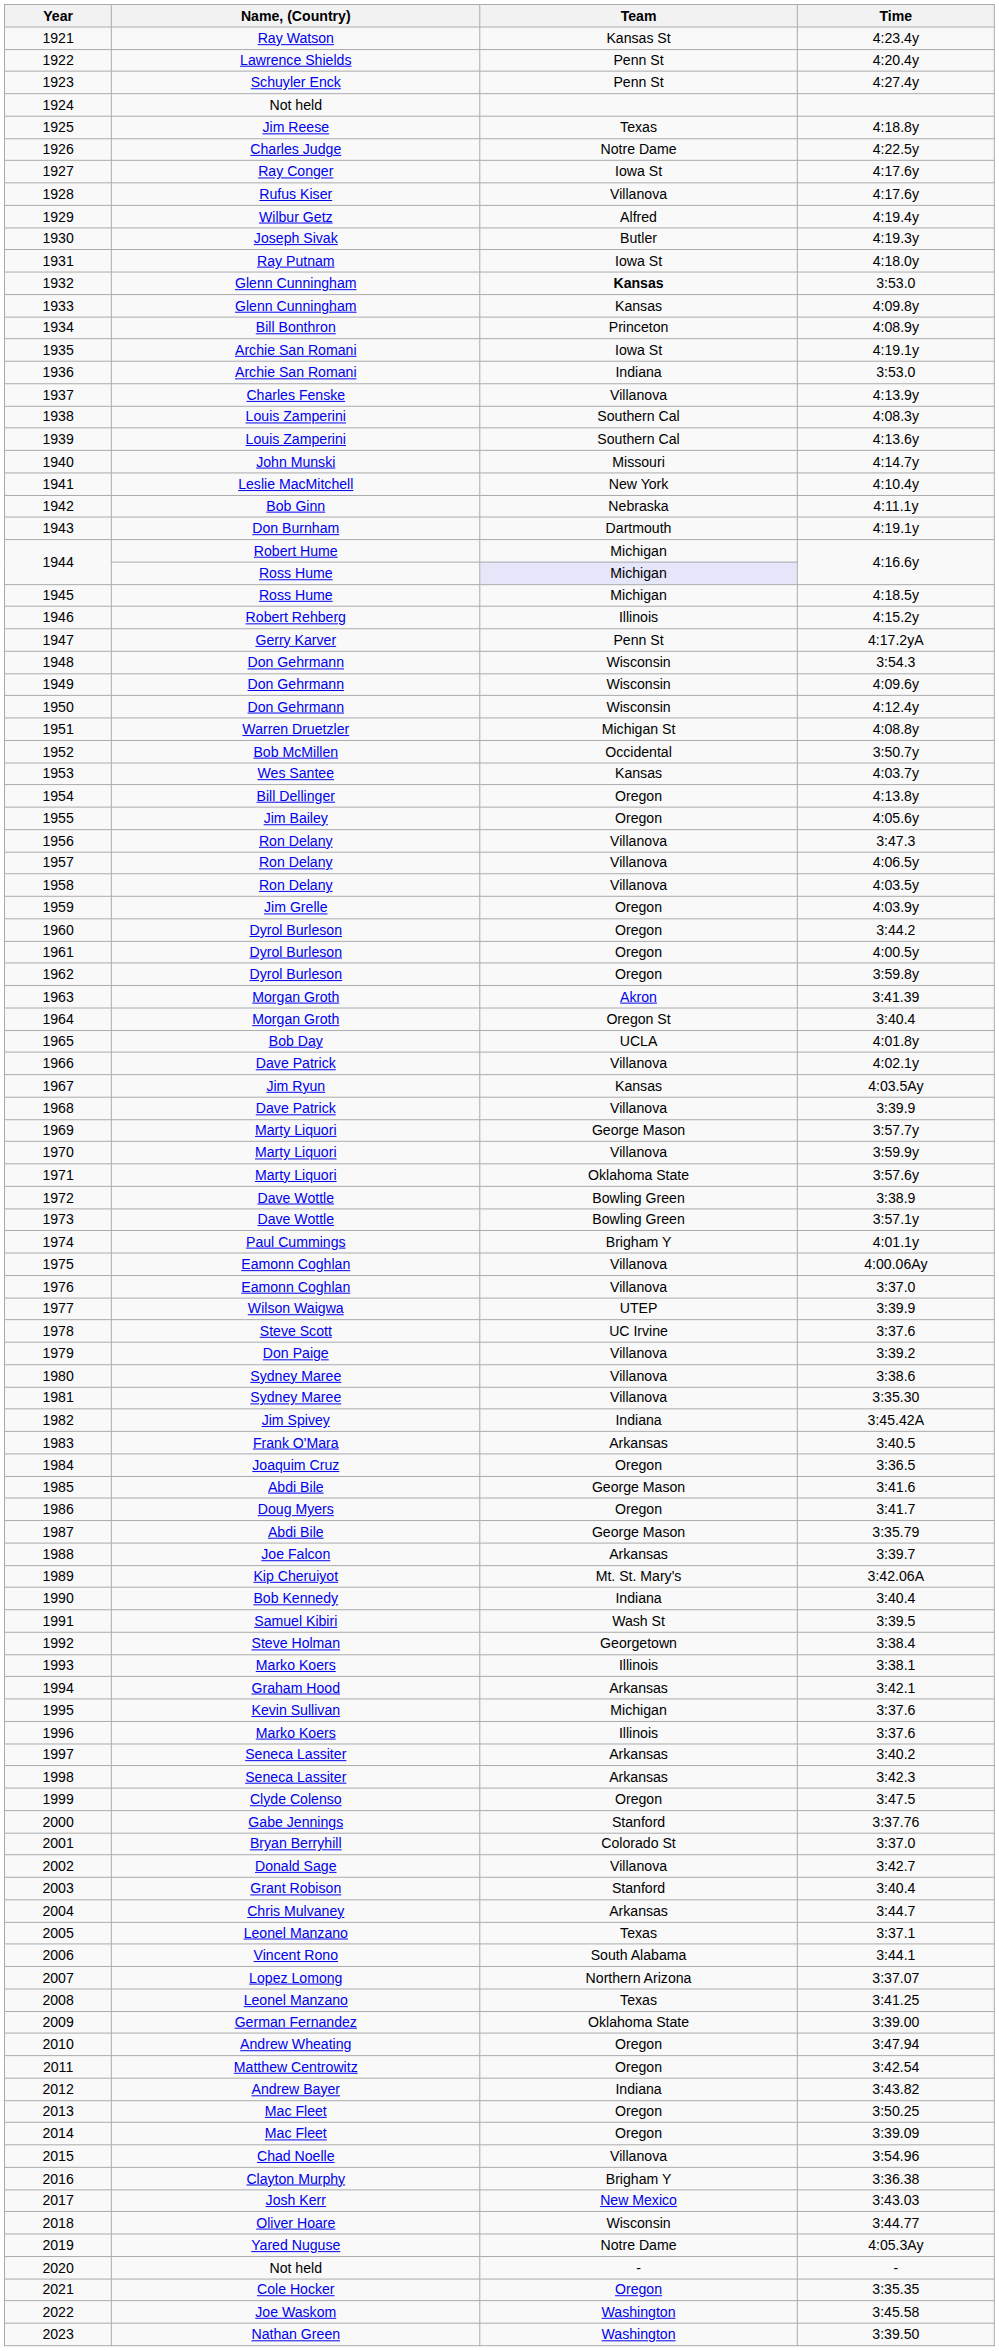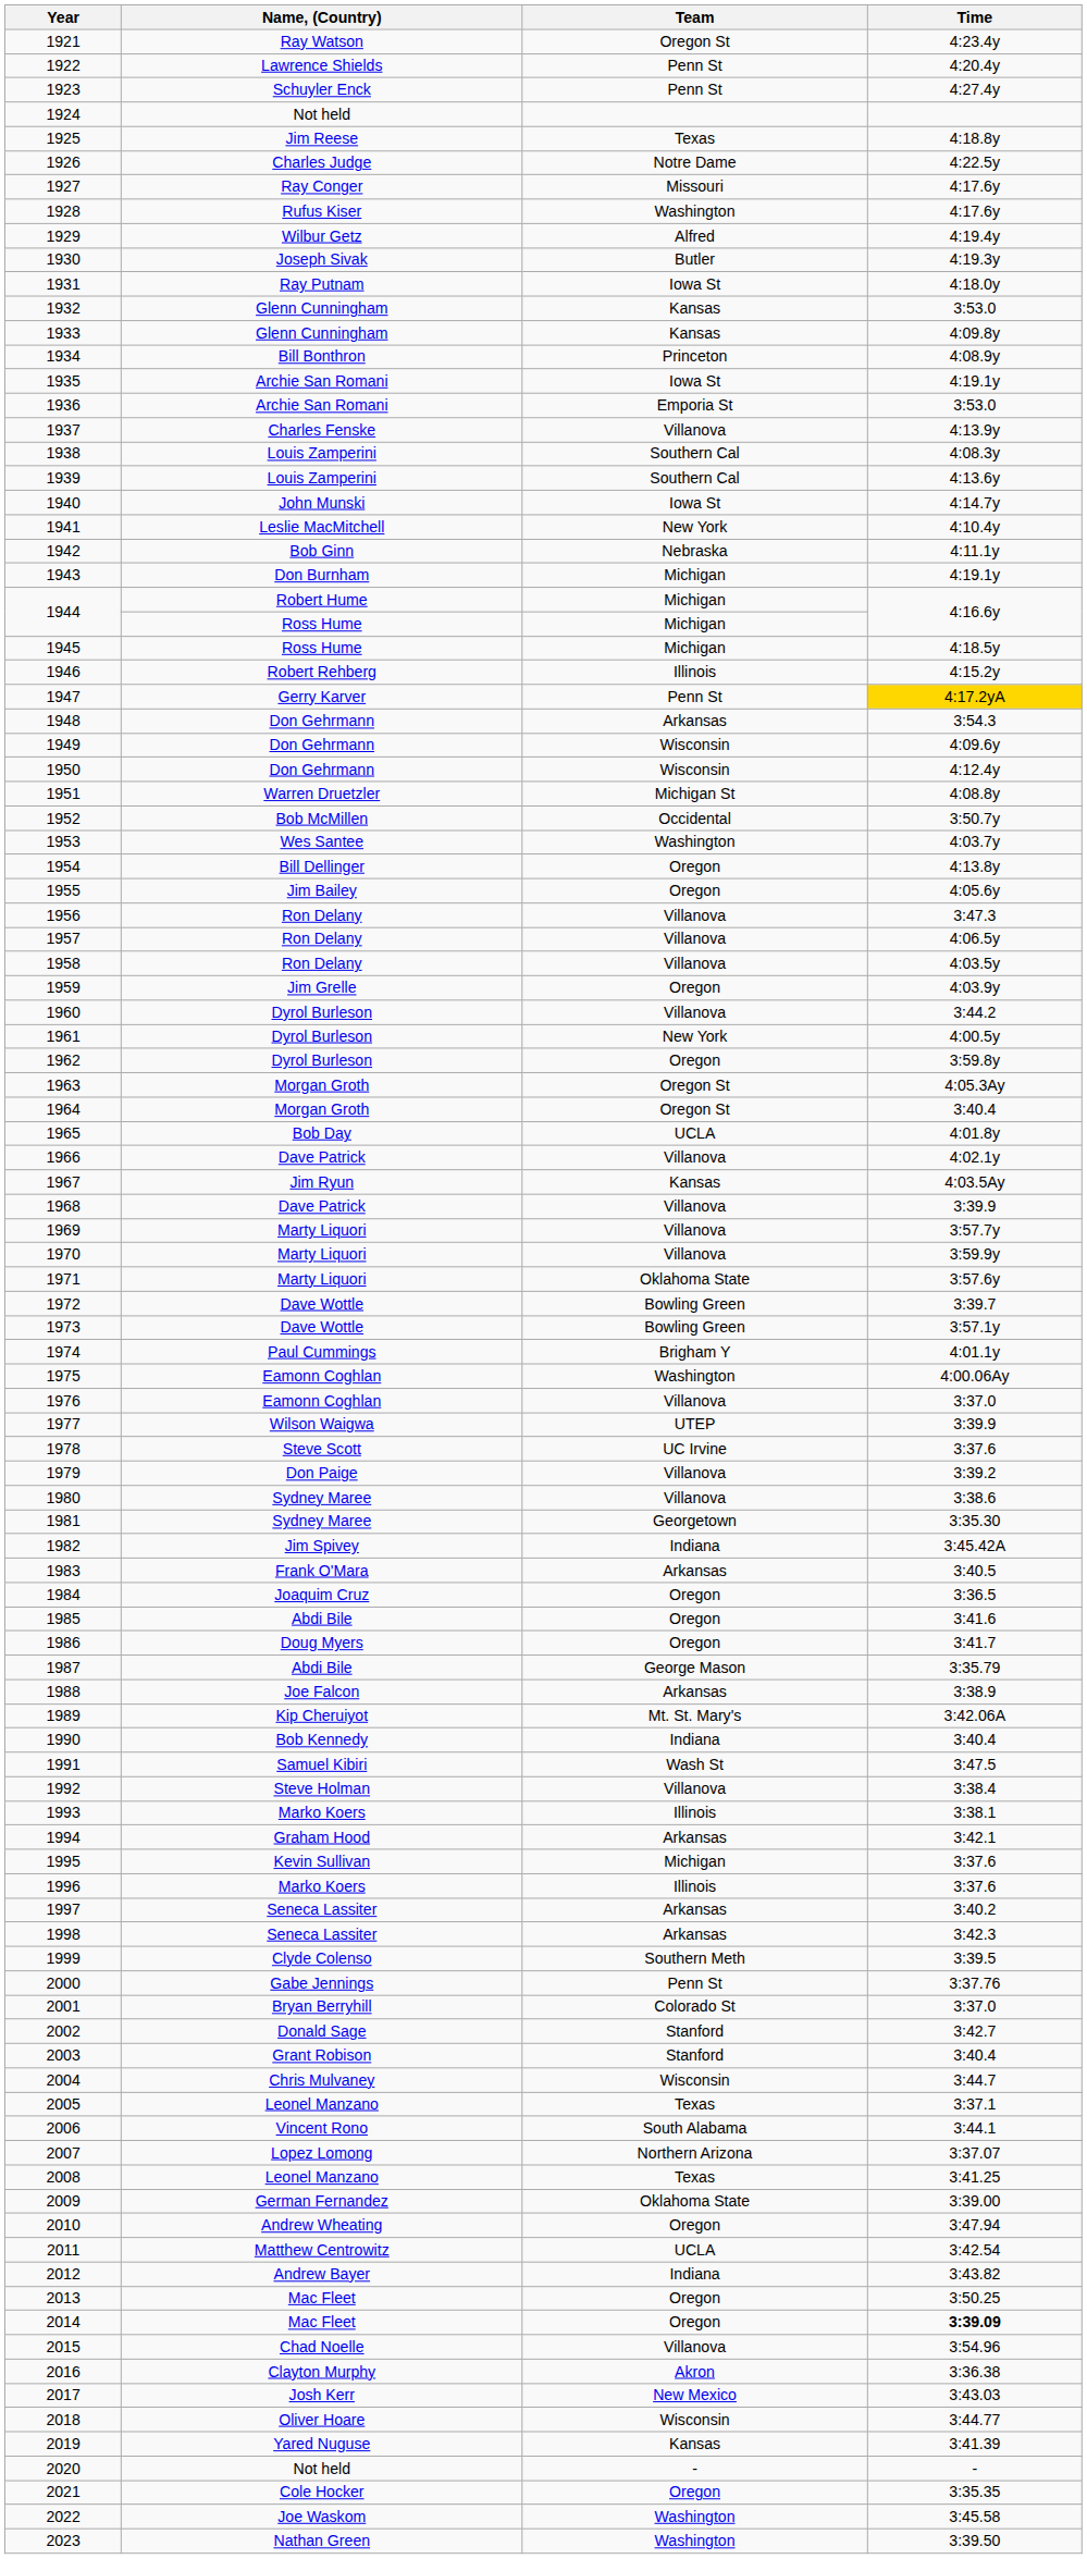 <table class="wikitable sortable" style="font-size:90%; width: 80%; text-align: center;">
 <tr>
 <th>Year</th>
 <th>Name, (Country)</th>
 <th>Team</th>
 <th>Time</th>
 </tr>
 <tr>
 <td>1921</td>
 <td><a href='#'>Ray Watson</a></td>
-<td>Kansas St</td>
+<td>Oregon St</td>
 <td>4:23.4y</td>
 </tr>
 <tr>
 <td>1922</td>
 <td><a href='#'>Lawrence Shields</a></td>
 <td>Penn St</td>
 <td>4:20.4y</td>
 </tr>
 <tr>
 <td>1923</td>
 <td><a href='#'>Schuyler Enck</a></td>
 <td>Penn St</td>
 <td>4:27.4y</td>
 </tr>
 <tr>
 <td>1924</td>
 <td>Not held</td>
 <td></td>
 <td></td>
 </tr>
 <tr>
 <td>1925</td>
 <td><a href='#'>Jim Reese</a></td>
 <td>Texas</td>
 <td>4:18.8y</td>
 </tr>
 <tr>
 <td>1926</td>
 <td><a href='#'>Charles Judge</a></td>
 <td>Notre Dame</td>
 <td>4:22.5y</td>
 </tr>
 <tr>
 <td>1927</td>
 <td><a href='#'>Ray Conger</a></td>
-<td>Iowa St</td>
+<td>Missouri</td>
 <td>4:17.6y</td>
 </tr>
 <tr>
 <td>1928</td>
 <td><a href='#'>Rufus Kiser</a></td>
-<td>Villanova</td>
+<td>Washington</td>
 <td>4:17.6y</td>
 </tr>
 <tr>
 <td>1929</td>
 <td><a href='#'>Wilbur Getz</a></td>
 <td>Alfred</td>
 <td>4:19.4y</td>
 </tr>
 <tr>
 <td>1930</td>
 <td><a href='#'>Joseph Sivak</a></td>
 <td>Butler</td>
 <td>4:19.3y</td>
 </tr>
 <tr>
 <td>1931</td>
 <td><a href='#'>Ray Putnam</a></td>
 <td>Iowa St</td>
 <td>4:18.0y</td>
 </tr>
 <tr>
 <td>1932</td>
 <td><a href='#'>Glenn Cunningham</a></td>
-<td><strong>Kansas</strong></td>
+<td>Kansas</td>
 <td>3:53.0</td>
 </tr>
 <tr>
 <td>1933</td>
 <td><a href='#'>Glenn Cunningham</a></td>
 <td>Kansas</td>
 <td>4:09.8y</td>
 </tr>
 <tr>
 <td>1934</td>
 <td><a href='#'>Bill Bonthron</a></td>
 <td>Princeton</td>
 <td>4:08.9y</td>
 </tr>
 <tr>
 <td>1935</td>
 <td><a href='#'>Archie San Romani</a></td>
 <td>Iowa St</td>
 <td>4:19.1y</td>
 </tr>
 <tr>
 <td>1936</td>
 <td><a href='#'>Archie San Romani</a></td>
-<td>Indiana</td>
+<td>Emporia St</td>
 <td>3:53.0</td>
 </tr>
 <tr>
 <td>1937</td>
 <td><a href='#'>Charles Fenske</a></td>
 <td>Villanova</td>
 <td>4:13.9y</td>
 </tr>
 <tr>
 <td>1938</td>
 <td><a href='#'>Louis Zamperini</a></td>
 <td>Southern Cal</td>
 <td>4:08.3y</td>
 </tr>
 <tr>
 <td>1939</td>
 <td><a href='#'>Louis Zamperini</a></td>
 <td>Southern Cal</td>
 <td>4:13.6y</td>
 </tr>
 <tr>
 <td>1940</td>
 <td><a href='#'>John Munski</a></td>
-<td>Missouri</td>
+<td>Iowa St</td>
 <td>4:14.7y</td>
 </tr>
 <tr>
 <td>1941</td>
 <td><a href='#'>Leslie MacMitchell</a></td>
 <td>New York</td>
 <td>4:10.4y</td>
 </tr>
 <tr>
 <td>1942</td>
 <td><a href='#'>Bob Ginn</a></td>
 <td>Nebraska</td>
 <td>4:11.1y</td>
 </tr>
 <tr>
 <td>1943</td>
 <td><a href='#'>Don Burnham</a></td>
-<td>Dartmouth</td>
+<td>Michigan</td>
 <td>4:19.1y</td>
 </tr>
 <tr>
 <td rowspan=2>1944</td>
 <td><a href='#'>Robert Hume</a></td>
 <td>Michigan</td>
 <td rowspan=2>4:16.6y</td>
 </tr>
 <tr>
 <td><a href='#'>Ross Hume</a></td>
-<td style="background: lavender;">Michigan</td>
+<td>Michigan</td>
 </tr>
 <tr>
 <td>1945</td>
 <td><a href='#'>Ross Hume</a></td>
 <td>Michigan</td>
 <td>4:18.5y</td>
 </tr>
 <tr>
 <td>1946</td>
 <td><a href='#'>Robert Rehberg</a></td>
 <td>Illinois</td>
 <td>4:15.2y</td>
 </tr>
 <tr>
 <td>1947</td>
 <td><a href='#'>Gerry Karver</a></td>
 <td>Penn St</td>
-<td>4:17.2yA</td>
+<td style="background: gold;">4:17.2yA</td>
 </tr>
 <tr>
 <td>1948</td>
 <td><a href='#'>Don Gehrmann</a></td>
-<td>Wisconsin</td>
+<td>Arkansas</td>
 <td>3:54.3</td>
 </tr>
 <tr>
 <td>1949</td>
 <td><a href='#'>Don Gehrmann</a></td>
 <td>Wisconsin</td>
 <td>4:09.6y</td>
 </tr>
 <tr>
 <td>1950</td>
 <td><a href='#'>Don Gehrmann</a></td>
 <td>Wisconsin</td>
 <td>4:12.4y</td>
 </tr>
 <tr>
 <td>1951</td>
 <td><a href='#'>Warren Druetzler</a></td>
 <td>Michigan St</td>
 <td>4:08.8y</td>
 </tr>
 <tr>
 <td>1952</td>
 <td><a href='#'>Bob McMillen</a></td>
 <td>Occidental</td>
 <td>3:50.7y</td>
 </tr>
 <tr>
 <td>1953</td>
 <td><a href='#'>Wes Santee</a></td>
-<td>Kansas</td>
+<td>Washington</td>
 <td>4:03.7y</td>
 </tr>
 <tr>
 <td>1954</td>
 <td><a href='#'>Bill Dellinger</a></td>
 <td>Oregon</td>
 <td>4:13.8y</td>
 </tr>
 <tr>
 <td>1955</td>
 <td><a href='#'>Jim Bailey</a></td>
 <td>Oregon</td>
 <td>4:05.6y</td>
 </tr>
 <tr>
 <td>1956</td>
 <td><a href='#'>Ron Delany</a> </td>
 <td>Villanova</td>
 <td>3:47.3</td>
 </tr>
 <tr>
 <td>1957</td>
 <td><a href='#'>Ron Delany</a> </td>
 <td>Villanova</td>
 <td>4:06.5y</td>
 </tr>
 <tr>
 <td>1958</td>
 <td><a href='#'>Ron Delany</a> </td>
 <td>Villanova</td>
 <td>4:03.5y</td>
 </tr>
 <tr>
 <td>1959</td>
 <td><a href='#'>Jim Grelle</a></td>
 <td>Oregon</td>
 <td>4:03.9y</td>
 </tr>
 <tr>
 <td>1960</td>
 <td><a href='#'>Dyrol Burleson</a></td>
-<td>Oregon</td>
+<td>Villanova</td>
 <td>3:44.2</td>
 </tr>
 <tr>
 <td>1961</td>
 <td><a href='#'>Dyrol Burleson</a></td>
-<td>Oregon</td>
+<td>New York</td>
 <td>4:00.5y</td>
 </tr>
 <tr>
 <td>1962</td>
 <td><a href='#'>Dyrol Burleson</a></td>
 <td>Oregon</td>
 <td>3:59.8y</td>
 </tr>
 <tr>
 <td>1963</td>
 <td><a href='#'>Morgan Groth</a></td>
-<td><a href='#'>Akron</a></td>
-<td>3:41.39</td>
+<td>Oregon St</td>
+<td>4:05.3Ay</td>
 </tr>
 <tr>
 <td>1964</td>
 <td><a href='#'>Morgan Groth</a></td>
 <td>Oregon St</td>
 <td>3:40.4</td>
 </tr>
 <tr>
 <td>1965</td>
 <td><a href='#'>Bob Day</a></td>
 <td>UCLA</td>
 <td>4:01.8y</td>
 </tr>
 <tr>
 <td>1966</td>
 <td><a href='#'>Dave Patrick</a></td>
 <td>Villanova</td>
 <td>4:02.1y</td>
 </tr>
 <tr>
 <td>1967</td>
 <td><a href='#'>Jim Ryun</a></td>
 <td>Kansas</td>
 <td>4:03.5Ay</td>
 </tr>
 <tr>
 <td>1968</td>
 <td><a href='#'>Dave Patrick</a></td>
 <td>Villanova</td>
 <td>3:39.9</td>
 </tr>
 <tr>
 <td>1969</td>
 <td><a href='#'>Marty Liquori</a></td>
-<td>George Mason</td>
+<td>Villanova</td>
 <td>3:57.7y</td>
 </tr>
 <tr>
 <td>1970</td>
 <td><a href='#'>Marty Liquori</a></td>
 <td>Villanova</td>
 <td>3:59.9y</td>
 </tr>
 <tr>
 <td>1971</td>
 <td><a href='#'>Marty Liquori</a></td>
 <td>Oklahoma State</td>
 <td>3:57.6y</td>
 </tr>
 <tr>
 <td>1972</td>
 <td><a href='#'>Dave Wottle</a></td>
 <td>Bowling Green</td>
-<td>3:38.9</td>
+<td>3:39.7</td>
 </tr>
 <tr>
 <td>1973</td>
 <td><a href='#'>Dave Wottle</a></td>
 <td>Bowling Green</td>
 <td>3:57.1y</td>
 </tr>
 <tr>
 <td>1974</td>
 <td><a href='#'>Paul Cummings</a></td>
 <td>Brigham Y</td>
 <td>4:01.1y</td>
 </tr>
 <tr>
 <td>1975</td>
 <td><a href='#'>Eamonn Coghlan</a> </td>
-<td>Villanova</td>
+<td>Washington</td>
 <td>4:00.06Ay</td>
 </tr>
 <tr>
 <td>1976</td>
 <td><a href='#'>Eamonn Coghlan</a> </td>
 <td>Villanova</td>
 <td>3:37.0</td>
 </tr>
 <tr>
 <td>1977</td>
 <td><a href='#'>Wilson Waigwa</a> </td>
 <td>UTEP</td>
 <td>3:39.9</td>
 </tr>
 <tr>
 <td>1978</td>
 <td><a href='#'>Steve Scott</a></td>
 <td>UC Irvine</td>
 <td>3:37.6</td>
 </tr>
 <tr>
 <td>1979</td>
 <td><a href='#'>Don Paige</a></td>
 <td>Villanova</td>
 <td>3:39.2</td>
 </tr>
 <tr>
 <td>1980</td>
 <td><a href='#'>Sydney Maree</a> </td>
 <td>Villanova</td>
 <td>3:38.6</td>
 </tr>
 <tr>
 <td>1981</td>
 <td><a href='#'>Sydney Maree</a> </td>
-<td>Villanova</td>
+<td>Georgetown</td>
 <td>3:35.30</td>
 </tr>
 <tr>
 <td>1982</td>
 <td><a href='#'>Jim Spivey</a></td>
 <td>Indiana</td>
 <td>3:45.42A</td>
 </tr>
 <tr>
 <td>1983</td>
 <td><a href='#'>Frank O'Mara</a> </td>
 <td>Arkansas</td>
 <td>3:40.5</td>
 </tr>
 <tr>
 <td>1984</td>
 <td><a href='#'>Joaquim Cruz</a> </td>
 <td>Oregon</td>
 <td>3:36.5</td>
 </tr>
 <tr>
 <td>1985</td>
 <td><a href='#'>Abdi Bile</a> </td>
-<td>George Mason</td>
+<td>Oregon</td>
 <td>3:41.6</td>
 </tr>
 <tr>
 <td>1986</td>
 <td><a href='#'>Doug Myers</a></td>
 <td>Oregon</td>
 <td>3:41.7</td>
 </tr>
 <tr>
 <td>1987</td>
 <td><a href='#'>Abdi Bile</a> </td>
 <td>George Mason</td>
 <td>3:35.79</td>
 </tr>
 <tr>
 <td>1988</td>
 <td><a href='#'>Joe Falcon</a></td>
 <td>Arkansas</td>
-<td>3:39.7</td>
+<td>3:38.9</td>
 </tr>
 <tr>
 <td>1989</td>
 <td><a href='#'>Kip Cheruiyot</a> </td>
 <td>Mt. St. Mary's</td>
 <td>3:42.06A</td>
 </tr>
 <tr>
 <td>1990</td>
 <td><a href='#'>Bob Kennedy</a></td>
 <td>Indiana</td>
 <td>3:40.4</td>
 </tr>
 <tr>
 <td>1991</td>
 <td><a href='#'>Samuel Kibiri</a> </td>
 <td>Wash St</td>
-<td>3:39.5</td>
+<td>3:47.5</td>
 </tr>
 <tr>
 <td>1992</td>
 <td><a href='#'>Steve Holman</a></td>
-<td>Georgetown</td>
+<td>Villanova</td>
 <td>3:38.4</td>
 </tr>
 <tr>
 <td>1993</td>
 <td><a href='#'>Marko Koers</a> </td>
 <td>Illinois</td>
 <td>3:38.1</td>
 </tr>
 <tr>
 <td>1994</td>
 <td><a href='#'>Graham Hood</a> </td>
 <td>Arkansas</td>
 <td>3:42.1</td>
 </tr>
 <tr>
 <td>1995</td>
 <td><a href='#'>Kevin Sullivan</a> </td>
 <td>Michigan</td>
 <td>3:37.6</td>
 </tr>
 <tr>
 <td>1996</td>
 <td><a href='#'>Marko Koers</a> </td>
 <td>Illinois</td>
 <td>3:37.6</td>
 </tr>
 <tr>
 <td>1997</td>
 <td><a href='#'>Seneca Lassiter</a></td>
 <td>Arkansas</td>
 <td>3:40.2</td>
 </tr>
 <tr>
 <td>1998</td>
 <td><a href='#'>Seneca Lassiter</a></td>
 <td>Arkansas</td>
 <td>3:42.3</td>
 </tr>
 <tr>
 <td>1999</td>
 <td><a href='#'>Clyde Colenso</a> </td>
-<td>Oregon</td>
-<td>3:47.5</td>
+<td>Southern Meth</td>
+<td>3:39.5</td>
 </tr>
 <tr>
 <td>2000</td>
 <td><a href='#'>Gabe Jennings</a></td>
-<td>Stanford</td>
+<td>Penn St</td>
 <td>3:37.76</td>
 </tr>
 <tr>
 <td>2001</td>
 <td><a href='#'>Bryan Berryhill</a></td>
 <td>Colorado St</td>
 <td>3:37.0</td>
 </tr>
 <tr>
 <td>2002</td>
 <td><a href='#'>Donald Sage</a></td>
-<td>Villanova</td>
+<td>Stanford</td>
 <td>3:42.7</td>
 </tr>
 <tr>
 <td>2003</td>
 <td><a href='#'>Grant Robison</a></td>
 <td>Stanford</td>
 <td>3:40.4</td>
 </tr>
 <tr>
 <td>2004</td>
 <td><a href='#'>Chris Mulvaney</a> </td>
-<td>Arkansas</td>
+<td>Wisconsin</td>
 <td>3:44.7</td>
 </tr>
 <tr>
 <td>2005</td>
 <td><a href='#'>Leonel Manzano</a></td>
 <td>Texas</td>
 <td>3:37.1</td>
 </tr>
 <tr>
 <td>2006</td>
 <td><a href='#'>Vincent Rono</a> </td>
 <td>South Alabama</td>
 <td>3:44.1</td>
 </tr>
 <tr>
 <td>2007</td>
 <td><a href='#'>Lopez Lomong</a></td>
 <td>Northern Arizona</td>
 <td>3:37.07</td>
 </tr>
 <tr>
 <td>2008</td>
 <td><a href='#'>Leonel Manzano</a></td>
 <td>Texas</td>
 <td>3:41.25</td>
 </tr>
 <tr>
 <td>2009</td>
 <td><a href='#'>German Fernandez</a></td>
 <td>Oklahoma State</td>
 <td>3:39.00</td>
 </tr>
 <tr>
 <td>2010</td>
 <td><a href='#'>Andrew Wheating</a></td>
 <td>Oregon</td>
 <td>3:47.94</td>
 </tr>
 <tr>
 <td>2011</td>
 <td><a href='#'>Matthew Centrowitz</a></td>
-<td>Oregon</td>
+<td>UCLA</td>
 <td>3:42.54</td>
 </tr>
 <tr>
 <td>2012</td>
 <td><a href='#'>Andrew Bayer</a></td>
 <td>Indiana</td>
 <td>3:43.82</td>
 </tr>
 <tr>
 <td>2013</td>
 <td><a href='#'>Mac Fleet</a></td>
 <td>Oregon</td>
 <td>3:50.25</td>
 </tr>
 <tr>
 <td>2014</td>
 <td><a href='#'>Mac Fleet</a></td>
 <td>Oregon</td>
-<td>3:39.09</td>
+<td><strong>3:39.09</strong></td>
 </tr>
 <tr>
 <td>2015</td>
 <td><a href='#'>Chad Noelle</a></td>
 <td>Villanova</td>
 <td>3:54.96</td>
 </tr>
 <tr>
 <td>2016</td>
 <td><a href='#'>Clayton Murphy</a></td>
-<td>Brigham Y</td>
+<td><a href='#'>Akron</a></td>
 <td>3:36.38</td>
 </tr>
 <tr>
 <td>2017</td>
 <td><a href='#'>Josh Kerr</a></td>
 <td><a href='#'>New Mexico</a></td>
 <td>3:43.03</td>
 </tr>
 <tr>
 <td>2018</td>
 <td><a href='#'>Oliver Hoare</a></td>
 <td>Wisconsin</td>
 <td>3:44.77</td>
 </tr>
 <tr>
 <td>2019</td>
 <td><a href='#'>Yared Nuguse</a></td>
-<td>Notre Dame</td>
-<td>4:05.3Ay</td>
+<td>Kansas</td>
+<td>3:41.39</td>
 </tr>
 <tr>
 <td>2020</td>
 <td>Not held</td>
 <td>-</td>
 <td>-</td>
 </tr>
 <tr>
 <td>2021</td>
 <td><a href='#'>Cole Hocker</a></td>
 <td><a href='#'>Oregon</a></td>
 <td>3:35.35</td>
 </tr>
 <tr>
 <td>2022</td>
 <td><a href='#'>Joe Waskom</a></td>
 <td><a href='#'>Washington</a></td>
 <td>3:45.58</td>
 </tr>
 <tr>
 <td>2023</td>
 <td><a href='#'>Nathan Green</a></td>
 <td><a href='#'>Washington</a></td>
 <td>3:39.50</td>
 </tr>
 </table>
